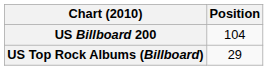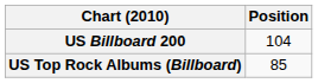 <table class="wikitable sortable plainrowheaders" style="text-align:center">
 <tr>
 <th>Chart (2010)</th>
 <th>Position</th>
 </tr>
 <tr>
 <th scope="row">US <em>Billboard</em> 200</th>
 <td>104</td>
 </tr>
 <tr>
 <th scope="row">US Top Rock Albums (<em>Billboard</em>)</th>
-<td>29</td>
+<td>85</td>
 </tr>
 </table>
